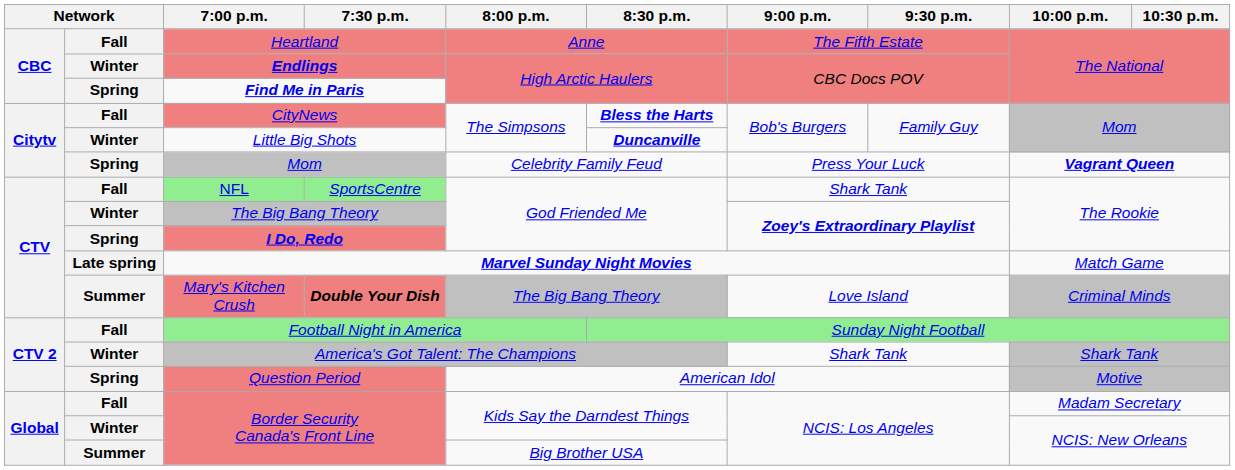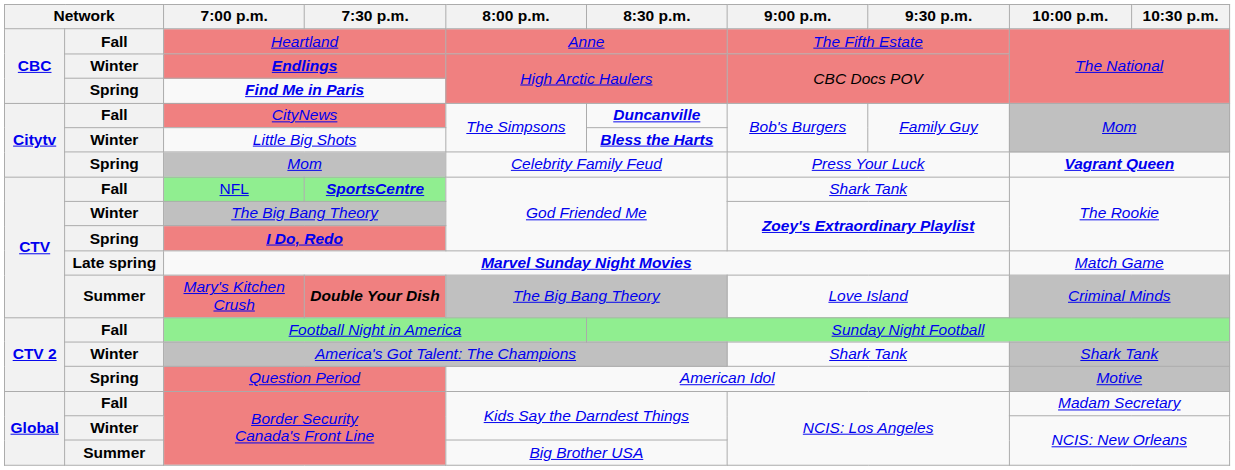 <table class="wikitable" style="width:100%;margin-right:0;text-align:center">
 <tr>
 <th colspan="2" style="width:13%;">Network</th>
 <th style="width:11.5%;">7:00 p.m.</th>
 <th style="width:11.5%;">7:30 p.m.</th>
 <th style="width:11.5%;">8:00 p.m.</th>
 <th style="width:11.5%;">8:30 p.m.</th>
 <th style="width:11.5%;">9:00 p.m.</th>
 <th style="width:11.5%;">9:30 p.m.</th>
 <th style="width:10%;">10:00 p.m.</th>
 <th style="width:10%;">10:30 p.m.</th>
 </tr>
 <tr>
 <th rowspan=3><a href='#'>CBC</a></th>
 <th>Fall</th>
 <td colspan=2 style=background:#f08080><em><a href='#'>Heartland</a></em></td>
 <td colspan=2 style=background:#f08080><em><a href='#'>Anne</a></em></td>
 <td colspan=2 style=background:#f08080><em><a href='#'>The Fifth Estate</a></em></td>
 <td colspan=2 style=background:#f08080 rowspan=3><em><a href='#'>The National</a></em></td>
 </tr>
 <tr>
 <th>Winter</th>
 <td colspan=2 style=background:#f08080><strong><em><a href='#'>Endlings</a></em></strong></td>
 <td rowspan=2 colspan=2 style=background:#f08080><em><a href='#'>High Arctic Haulers</a></em></td>
 <td rowspan=2 colspan=2 style=background:#f08080><em>CBC Docs POV</em></td>
 </tr>
 <tr>
 <th>Spring</th>
 <td colspan=2><strong><em><a href='#'>Find Me in Paris</a></em></strong></td>
 </tr>
 <tr>
 <th rowspan=3><a href='#'>Citytv</a></th>
 <th>Fall</th>
 <td colspan=2 style=background:#f08080><em><a href='#'>CityNews</a></em></td>
 <td rowspan=2><em><a href='#'>The Simpsons</a></em></td>
-<td><strong><em><a href='#'>Bless the Harts</a></em></strong></td>
+<td><strong><em><a href='#'>Duncanville</a></em></strong></td>
 <td rowspan=2><em><a href='#'>Bob's Burgers</a></em></td>
 <td rowspan=2><em><a href='#'>Family Guy</a></em></td>
 <td colspan=2 style=background:silver rowspan=2><em><a href='#'>Mom</a></em> </td>
 </tr>
 <tr>
 <th>Winter</th>
 <td colspan=2><em><a href='#'>Little Big Shots</a></em></td>
-<td><strong><em><a href='#'>Duncanville</a></em></strong></td>
+<td><strong><em><a href='#'>Bless the Harts</a></em></strong></td>
 </tr>
 <tr>
 <th>Spring</th>
 <td colspan=2 style=background:silver><em><a href='#'>Mom</a></em> </td>
 <td colspan=2><em><a href='#'>Celebrity Family Feud</a></em></td>
 <td colspan=2><em><a href='#'>Press Your Luck</a></em></td>
 <td colspan=2><strong><em><a href='#'>Vagrant Queen</a></em></strong></td>
 </tr>
 <tr>
 <th rowspan=5><a href='#'>CTV</a></th>
 <th>Fall</th>
 <td style="background:lightgreen;"><a href='#'>NFL</a> </td>
-<td style="background:lightgreen;"><em><a href='#'>SportsCentre</a></em></td>
+<td style="background:lightgreen;"><strong><em><a href='#'>SportsCentre</a></em></strong></td>
 <td colspan=2 rowspan=3><em><a href='#'>God Friended Me</a></em></td>
 <td colspan=2><em><a href='#'>Shark Tank</a></em></td>
 <td colspan=2 rowspan=3><em><a href='#'>The Rookie</a></em></td>
 </tr>
 <tr>
 <th>Winter</th>
 <td colspan=2 style=background:silver><em><a href='#'>The Big Bang Theory</a></em> </td>
 <td colspan=2 rowspan=2><strong><em><a href='#'>Zoey's Extraordinary Playlist</a></em></strong></td>
 </tr>
 <tr>
 <th>Spring</th>
 <td colspan=2 style=background:#f08080><strong><em><a href='#'>I Do, Redo</a></em></strong></td>
 </tr>
 <tr>
 <th>Late spring</th>
 <td colspan=6><strong><em><a href='#'>Marvel Sunday Night Movies</a></em></strong></td>
 <td colspan=2><em><a href='#'>Match Game</a></em></td>
 </tr>
 <tr>
 <th>Summer</th>
 <td style=background:#f08080><em><a href='#'>Mary's Kitchen Crush</a></em></td>
 <td style=background:#f08080><strong><em>Double Your Dish</em></strong></td>
 <td colspan=2 style=background:silver><em><a href='#'>The Big Bang Theory</a></em> </td>
 <td colspan=2><em><a href='#'>Love Island</a></em></td>
 <td colspan=2 style=background:silver><em><a href='#'>Criminal Minds</a></em> </td>
 </tr>
 <tr>
 <th rowspan=3><a href='#'>CTV 2</a></th>
 <th>Fall</th>
 <td colspan=3 style=background:lightgreen><em><a href='#'>Football Night in America</a></em> </td>
 <td colspan=5 style=background:lightgreen><em><a href='#'>Sunday Night Football</a></em> </td>
 </tr>
 <tr>
 <th>Winter</th>
 <td colspan=4 style=background:silver><em><a href='#'>America's Got Talent: The Champions</a></em> </td>
 <td colspan=2><em><a href='#'>Shark Tank</a></em></td>
 <td colspan=2 style=background:silver><em><a href='#'>Shark Tank</a></em> </td>
 </tr>
 <tr>
 <th>Spring</th>
 <td colspan=2 style=background:#f08080><em><a href='#'>Question Period</a></em></td>
 <td colspan=4><em><a href='#'>American Idol</a></em></td>
 <td colspan=2 style=background:silver><em><a href='#'>Motive</a></em> </td>
 </tr>
 <tr>
 <th rowspan=3><a href='#'>Global</a></th>
 <th>Fall</th>
 <td colspan=2 rowspan=3 style=background:#f08080><em><a href='#'>Border Security<br>Canada's Front Line</a></em> </td>
 <td colspan=2 rowspan=2><em><a href='#'>Kids Say the Darndest Things</a></em></td>
 <td colspan=2 rowspan=3><em><a href='#'>NCIS: Los Angeles</a></em></td>
 <td colspan=2><em><a href='#'>Madam Secretary</a></em></td>
 </tr>
 <tr>
 <th>Winter</th>
 <td rowspan=2 colspan=2><em><a href='#'>NCIS: New Orleans</a></em></td>
 </tr>
 <tr>
 <th>Summer</th>
 <td colspan=2><em><a href='#'>Big Brother USA</a></em></td>
 </tr>
 </table>
